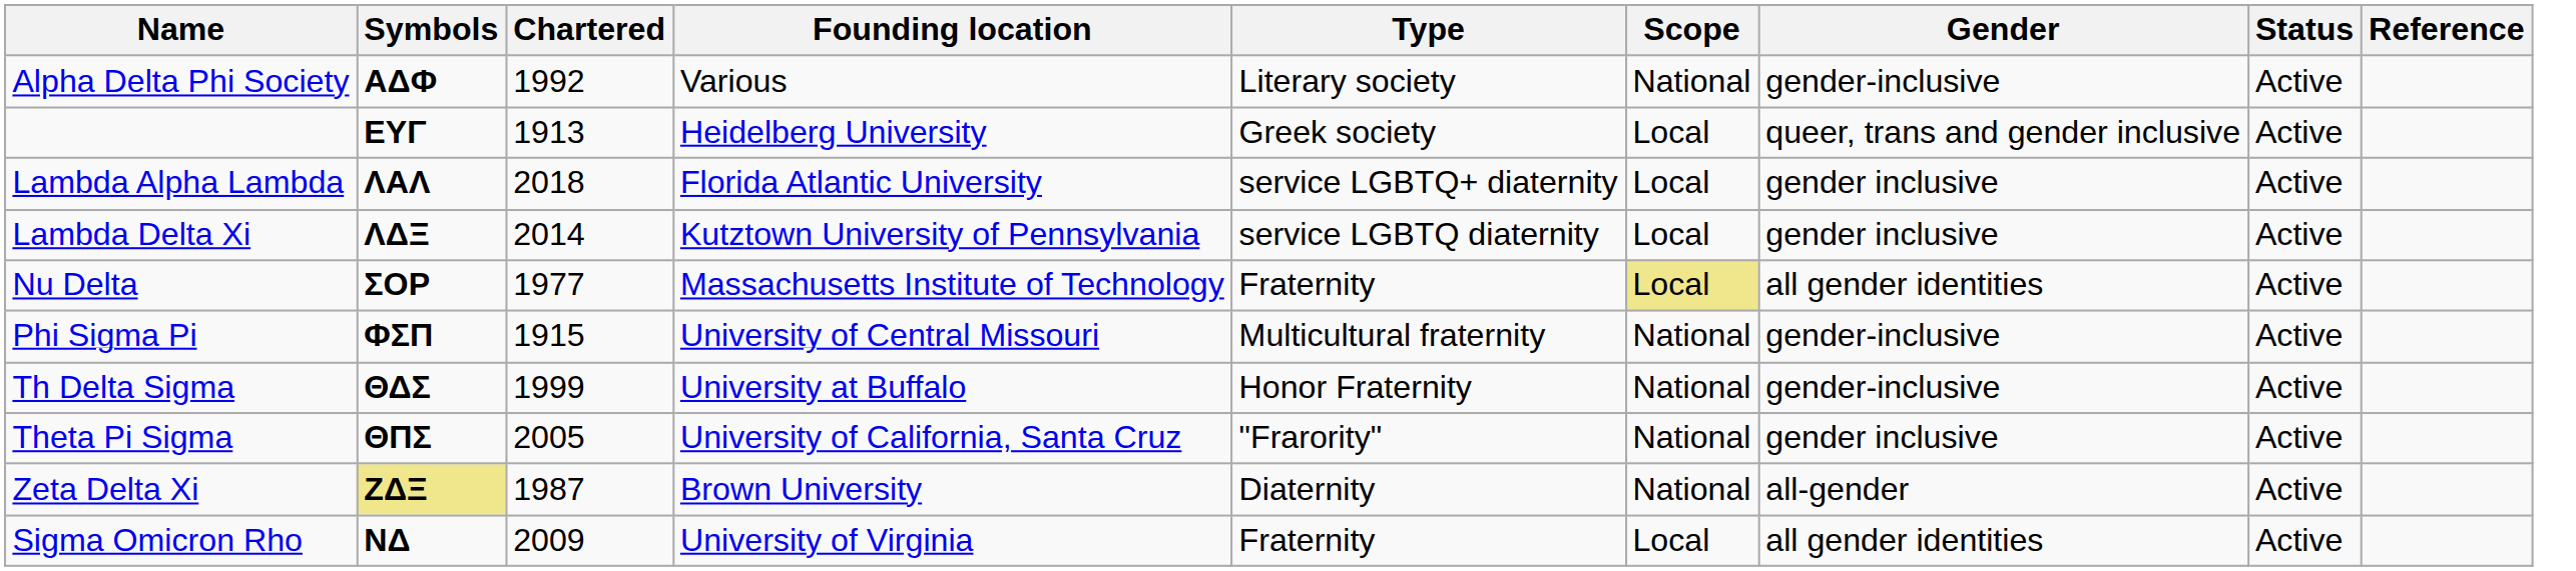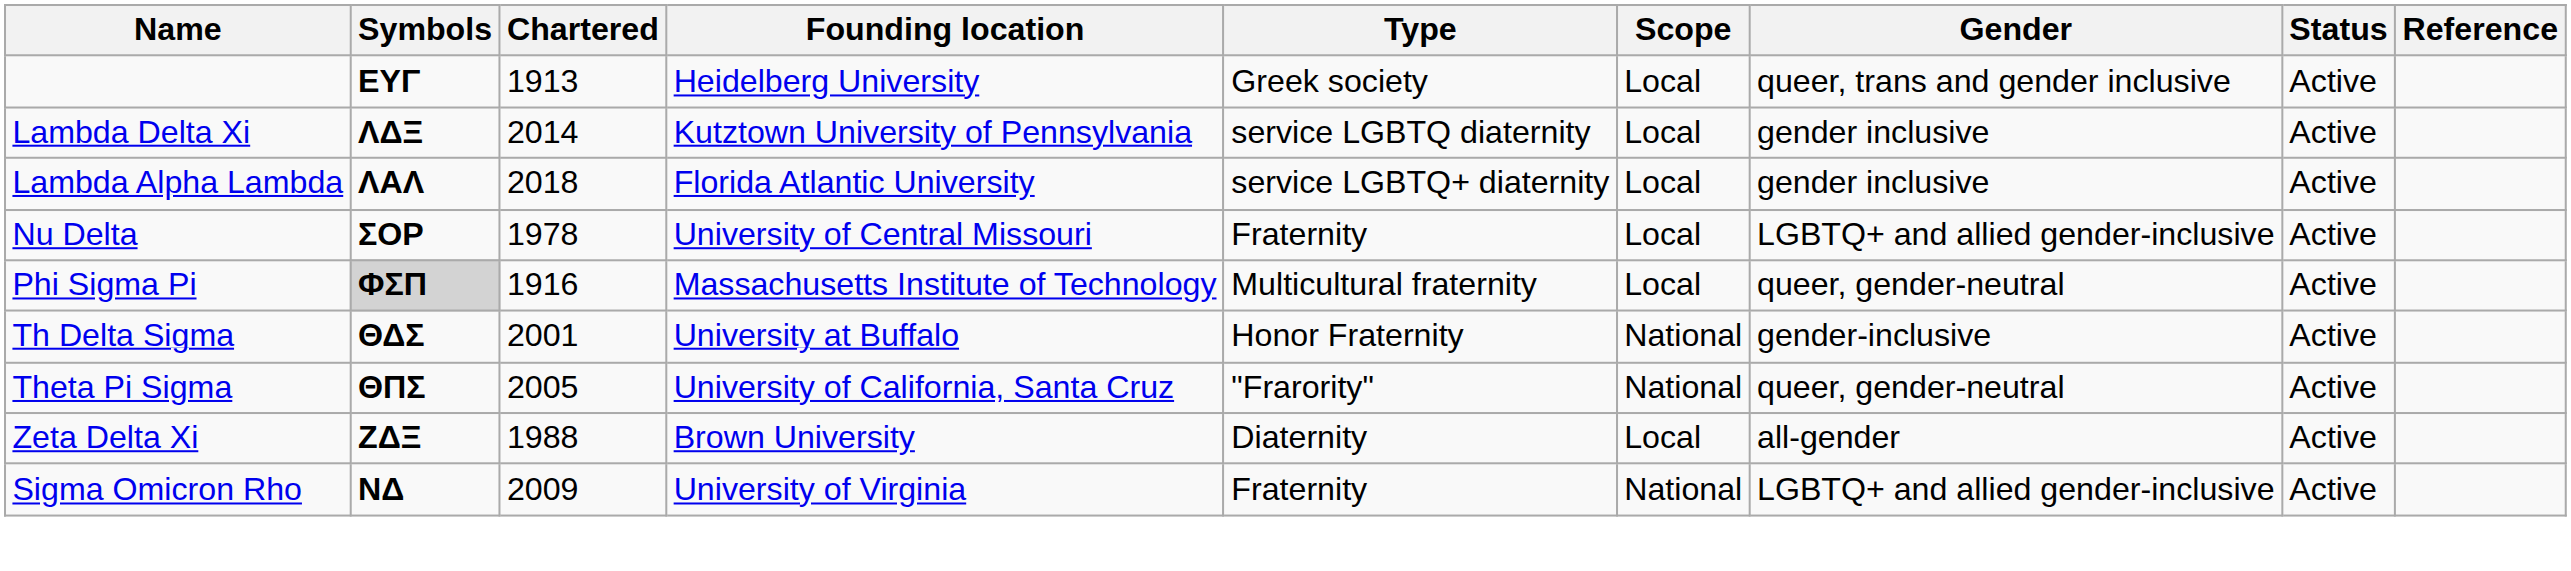 <table class="wikitable sortable">
 <tr>
 <th>Name</th>
 <th>Symbols</th>
 <th>Chartered</th>
 <th>Founding location</th>
 <th>Type</th>
 <th>Scope</th>
 <th>Gender</th>
 <th>Status</th>
 <th>Reference</th>
 </tr>
 <tr>
-<td><a href='#'>Alpha Delta Phi Society</a></td>
-<td><strong>ΑΔΦ</strong></td>
-<td>1992</td>
-<td>Various</td>
-<td>Literary society</td>
-<td>National</td>
-<td>gender-inclusive</td>
-<td>Active</td>
-<td></td>
-</tr>
-<tr>
 <td></td>
 <td><strong>ΕΥΓ</strong></td>
 <td>1913</td>
 <td><a href='#'>Heidelberg University</a></td>
 <td>Greek society</td>
 <td>Local</td>
 <td>queer, trans and gender inclusive</td>
+<td>Active</td>
+<td></td>
+</tr>
+<tr>
+<td><a href='#'>Lambda Delta Xi</a></td>
+<td><strong>ΛΔΞ</strong></td>
+<td>2014</td>
+<td><a href='#'>Kutztown University of Pennsylvania</a></td>
+<td>service LGBTQ diaternity</td>
+<td>Local</td>
+<td>gender inclusive</td>
 <td>Active</td>
 <td></td>
 </tr>
 <tr>
 <td><a href='#'>Lambda Alpha Lambda</a></td>
 <td><strong>ΛΑΛ</strong></td>
 <td>2018</td>
 <td><a href='#'>Florida Atlantic University</a></td>
 <td>service LGBTQ+ diaternity</td>
 <td>Local</td>
 <td>gender inclusive</td>
 <td>Active</td>
 <td></td>
 </tr>
 <tr>
-<td><a href='#'>Lambda Delta Xi</a></td>
-<td><strong>ΛΔΞ</strong></td>
-<td>2014</td>
-<td><a href='#'>Kutztown University of Pennsylvania</a></td>
-<td>service LGBTQ diaternity</td>
-<td>Local</td>
-<td>gender inclusive</td>
-<td>Active</td>
-<td></td>
-</tr>
-<tr>
 <td><a href='#'>Nu Delta</a></td>
 <td><strong>ΣΟΡ</strong></td>
-<td>1977</td>
-<td><a href='#'>Massachusetts Institute of Technology</a></td>
+<td>1978</td>
+<td><a href='#'>University of Central Missouri</a></td>
 <td>Fraternity</td>
-<td style="background: khaki;">Local</td>
-<td>all gender identities</td>
+<td>Local</td>
+<td>LGBTQ+ and allied gender-inclusive</td>
 <td>Active</td>
 <td></td>
 </tr>
 <tr>
 <td><a href='#'>Phi Sigma Pi</a></td>
-<td><strong>ΦΣΠ</strong></td>
-<td>1915</td>
-<td><a href='#'>University of Central Missouri</a></td>
+<td style="background: lightgrey;"><strong>ΦΣΠ</strong></td>
+<td>1916</td>
+<td><a href='#'>Massachusetts Institute of Technology</a></td>
 <td>Multicultural fraternity</td>
-<td>National</td>
-<td>gender-inclusive</td>
+<td>Local</td>
+<td>queer, gender-neutral</td>
 <td>Active</td>
 <td></td>
 </tr>
 <tr>
 <td><a href='#'>Th Delta Sigma</a></td>
 <td><strong>ΘΔΣ</strong></td>
-<td>1999</td>
+<td>2001</td>
 <td><a href='#'>University at Buffalo</a></td>
 <td>Honor Fraternity</td>
 <td>National</td>
 <td>gender-inclusive</td>
 <td>Active</td>
 <td></td>
 </tr>
 <tr>
 <td><a href='#'>Theta Pi Sigma</a></td>
 <td><strong>ΘΠΣ</strong></td>
 <td>2005</td>
 <td><a href='#'>University of California, Santa Cruz</a></td>
 <td>"Frarority"</td>
 <td>National</td>
-<td>gender inclusive</td>
+<td>queer, gender-neutral</td>
 <td>Active</td>
 <td></td>
 </tr>
 <tr>
 <td><a href='#'>Zeta Delta Xi</a></td>
-<td style="background: khaki;"><strong>ΖΔΞ</strong></td>
-<td>1987</td>
+<td><strong>ΖΔΞ</strong></td>
+<td>1988</td>
 <td><a href='#'>Brown University</a></td>
 <td>Diaternity</td>
-<td>National</td>
+<td>Local</td>
 <td>all-gender</td>
 <td>Active</td>
 <td></td>
 </tr>
 <tr>
 <td><a href='#'>Sigma Omicron Rho</a></td>
 <td><strong>ΝΔ</strong></td>
 <td>2009</td>
 <td><a href='#'>University of Virginia</a></td>
 <td>Fraternity</td>
-<td>Local</td>
-<td>all gender identities</td>
+<td>National</td>
+<td>LGBTQ+ and allied gender-inclusive</td>
 <td>Active</td>
 <td></td>
 </tr>
 </table>
